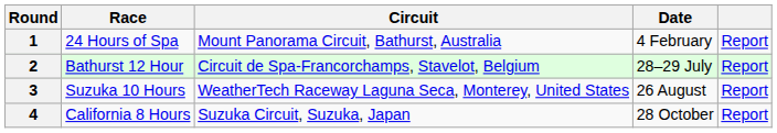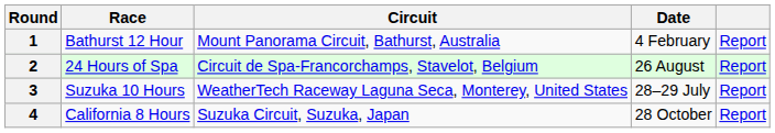 <table class="wikitable" style="font-size: 85%;">
 <tr>
 <th>Round</th>
 <th>Race</th>
 <th>Circuit</th>
 <th>Date</th>
 <th></th>
 </tr>
 <tr>
 <th>1</th>
-<td><a href='#'>24 Hours of Spa</a></td>
+<td><a href='#'>Bathurst 12 Hour</a></td>
 <td> <a href='#'>Mount Panorama Circuit</a>, <a href='#'>Bathurst</a>, <a href='#'>Australia</a></td>
 <td>4 February</td>
 <td><a href='#'>Report</a></td>
 </tr>
 <tr bgcolor=#DFFFDF>
 <th>2</th>
-<td><a href='#'>Bathurst 12 Hour</a></td>
+<td><a href='#'>24 Hours of Spa</a></td>
 <td> <a href='#'>Circuit de Spa-Francorchamps</a>, <a href='#'>Stavelot</a>, <a href='#'>Belgium</a></td>
-<td>28–29 July</td>
+<td>26 August</td>
 <td><a href='#'>Report</a></td>
 </tr>
 <tr>
 <th>3</th>
 <td><a href='#'>Suzuka 10 Hours</a></td>
 <td> <a href='#'>WeatherTech Raceway Laguna Seca</a>, <a href='#'>Monterey</a>, <a href='#'>United States</a></td>
-<td>26 August</td>
+<td>28–29 July</td>
 <td><a href='#'>Report</a></td>
 </tr>
 <tr>
 <th>4</th>
 <td><a href='#'>California 8 Hours</a></td>
 <td> <a href='#'>Suzuka Circuit</a>, <a href='#'>Suzuka</a>, <a href='#'>Japan</a></td>
 <td>28 October</td>
 <td><a href='#'>Report</a></td>
 </tr>
 </table>
